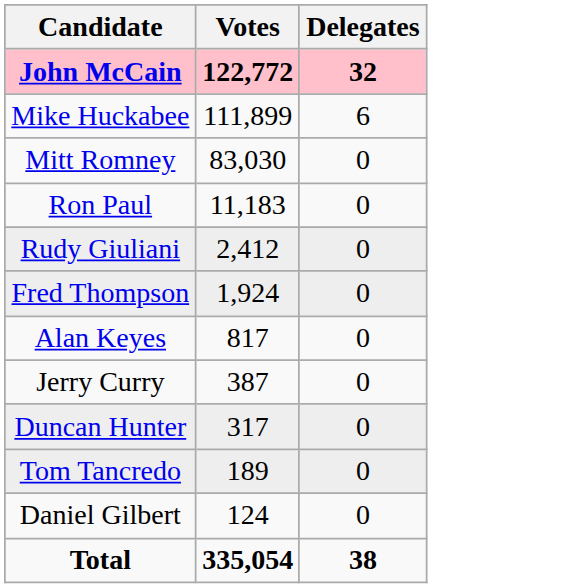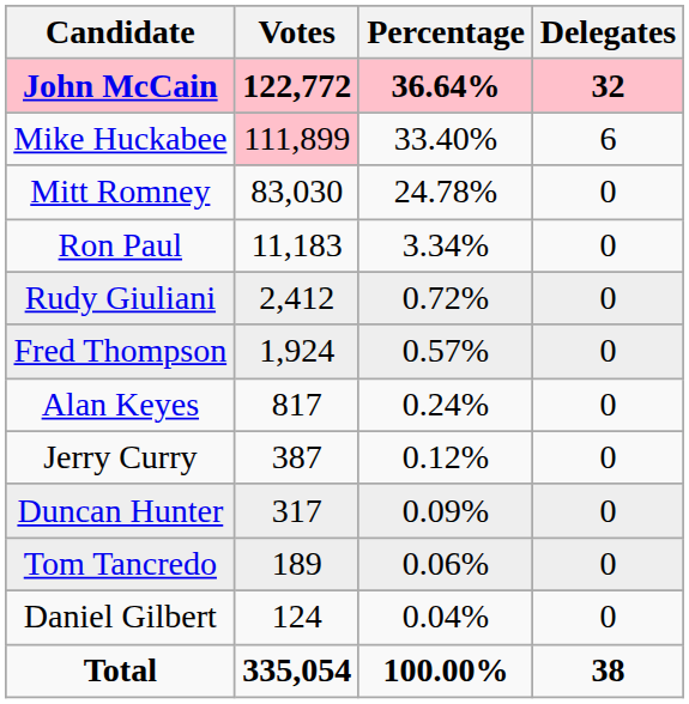 <table class="wikitable" style="text-align:center;">
 <tr>
 <th>Candidate</th>
 <th>Votes</th>
+<th>Percentage</th>
 <th>Delegates</th>
 </tr>
 <tr style="background:pink;">
 <td><strong><a href='#'>John McCain</a></strong></td>
 <td><strong>122,772</strong></td>
+<td><strong>36.64%</strong></td>
 <td><strong>32</strong></td>
 </tr>
 <tr>
 <td><a href='#'>Mike Huckabee</a></td>
-<td>111,899</td>
+<td style="background: pink;">111,899</td>
+<td>33.40%</td>
 <td>6</td>
 </tr>
 <tr>
 <td><a href='#'>Mitt Romney</a></td>
 <td>83,030</td>
+<td>24.78%</td>
 <td>0</td>
 </tr>
 <tr>
 <td><a href='#'>Ron Paul</a></td>
 <td>11,183</td>
+<td>3.34%</td>
 <td>0</td>
 </tr>
 <tr style="background:#eee;">
 <td><a href='#'>Rudy Giuliani</a></td>
 <td>2,412</td>
+<td>0.72%</td>
 <td>0</td>
 </tr>
 <tr style="background:#eee;">
 <td><a href='#'>Fred Thompson</a></td>
 <td>1,924</td>
+<td>0.57%</td>
 <td>0</td>
 </tr>
 <tr>
 <td><a href='#'>Alan Keyes</a></td>
 <td>817</td>
+<td>0.24%</td>
 <td>0</td>
 </tr>
 <tr>
 <td>Jerry Curry</td>
 <td>387</td>
+<td>0.12%</td>
 <td>0</td>
 </tr>
 <tr style="background:#eee;">
 <td><a href='#'>Duncan Hunter</a></td>
 <td>317</td>
+<td>0.09%</td>
 <td>0</td>
 </tr>
 <tr style="background:#eee;">
 <td><a href='#'>Tom Tancredo</a></td>
 <td>189</td>
+<td>0.06%</td>
 <td>0</td>
 </tr>
 <tr>
 <td>Daniel Gilbert</td>
 <td>124</td>
+<td>0.04%</td>
 <td>0</td>
 </tr>
 <tr>
 <td><strong>Total</strong></td>
 <td><strong>335,054</strong></td>
+<td><strong>100.00%</strong></td>
 <td><strong>38</strong></td>
 </tr>
 </table>
